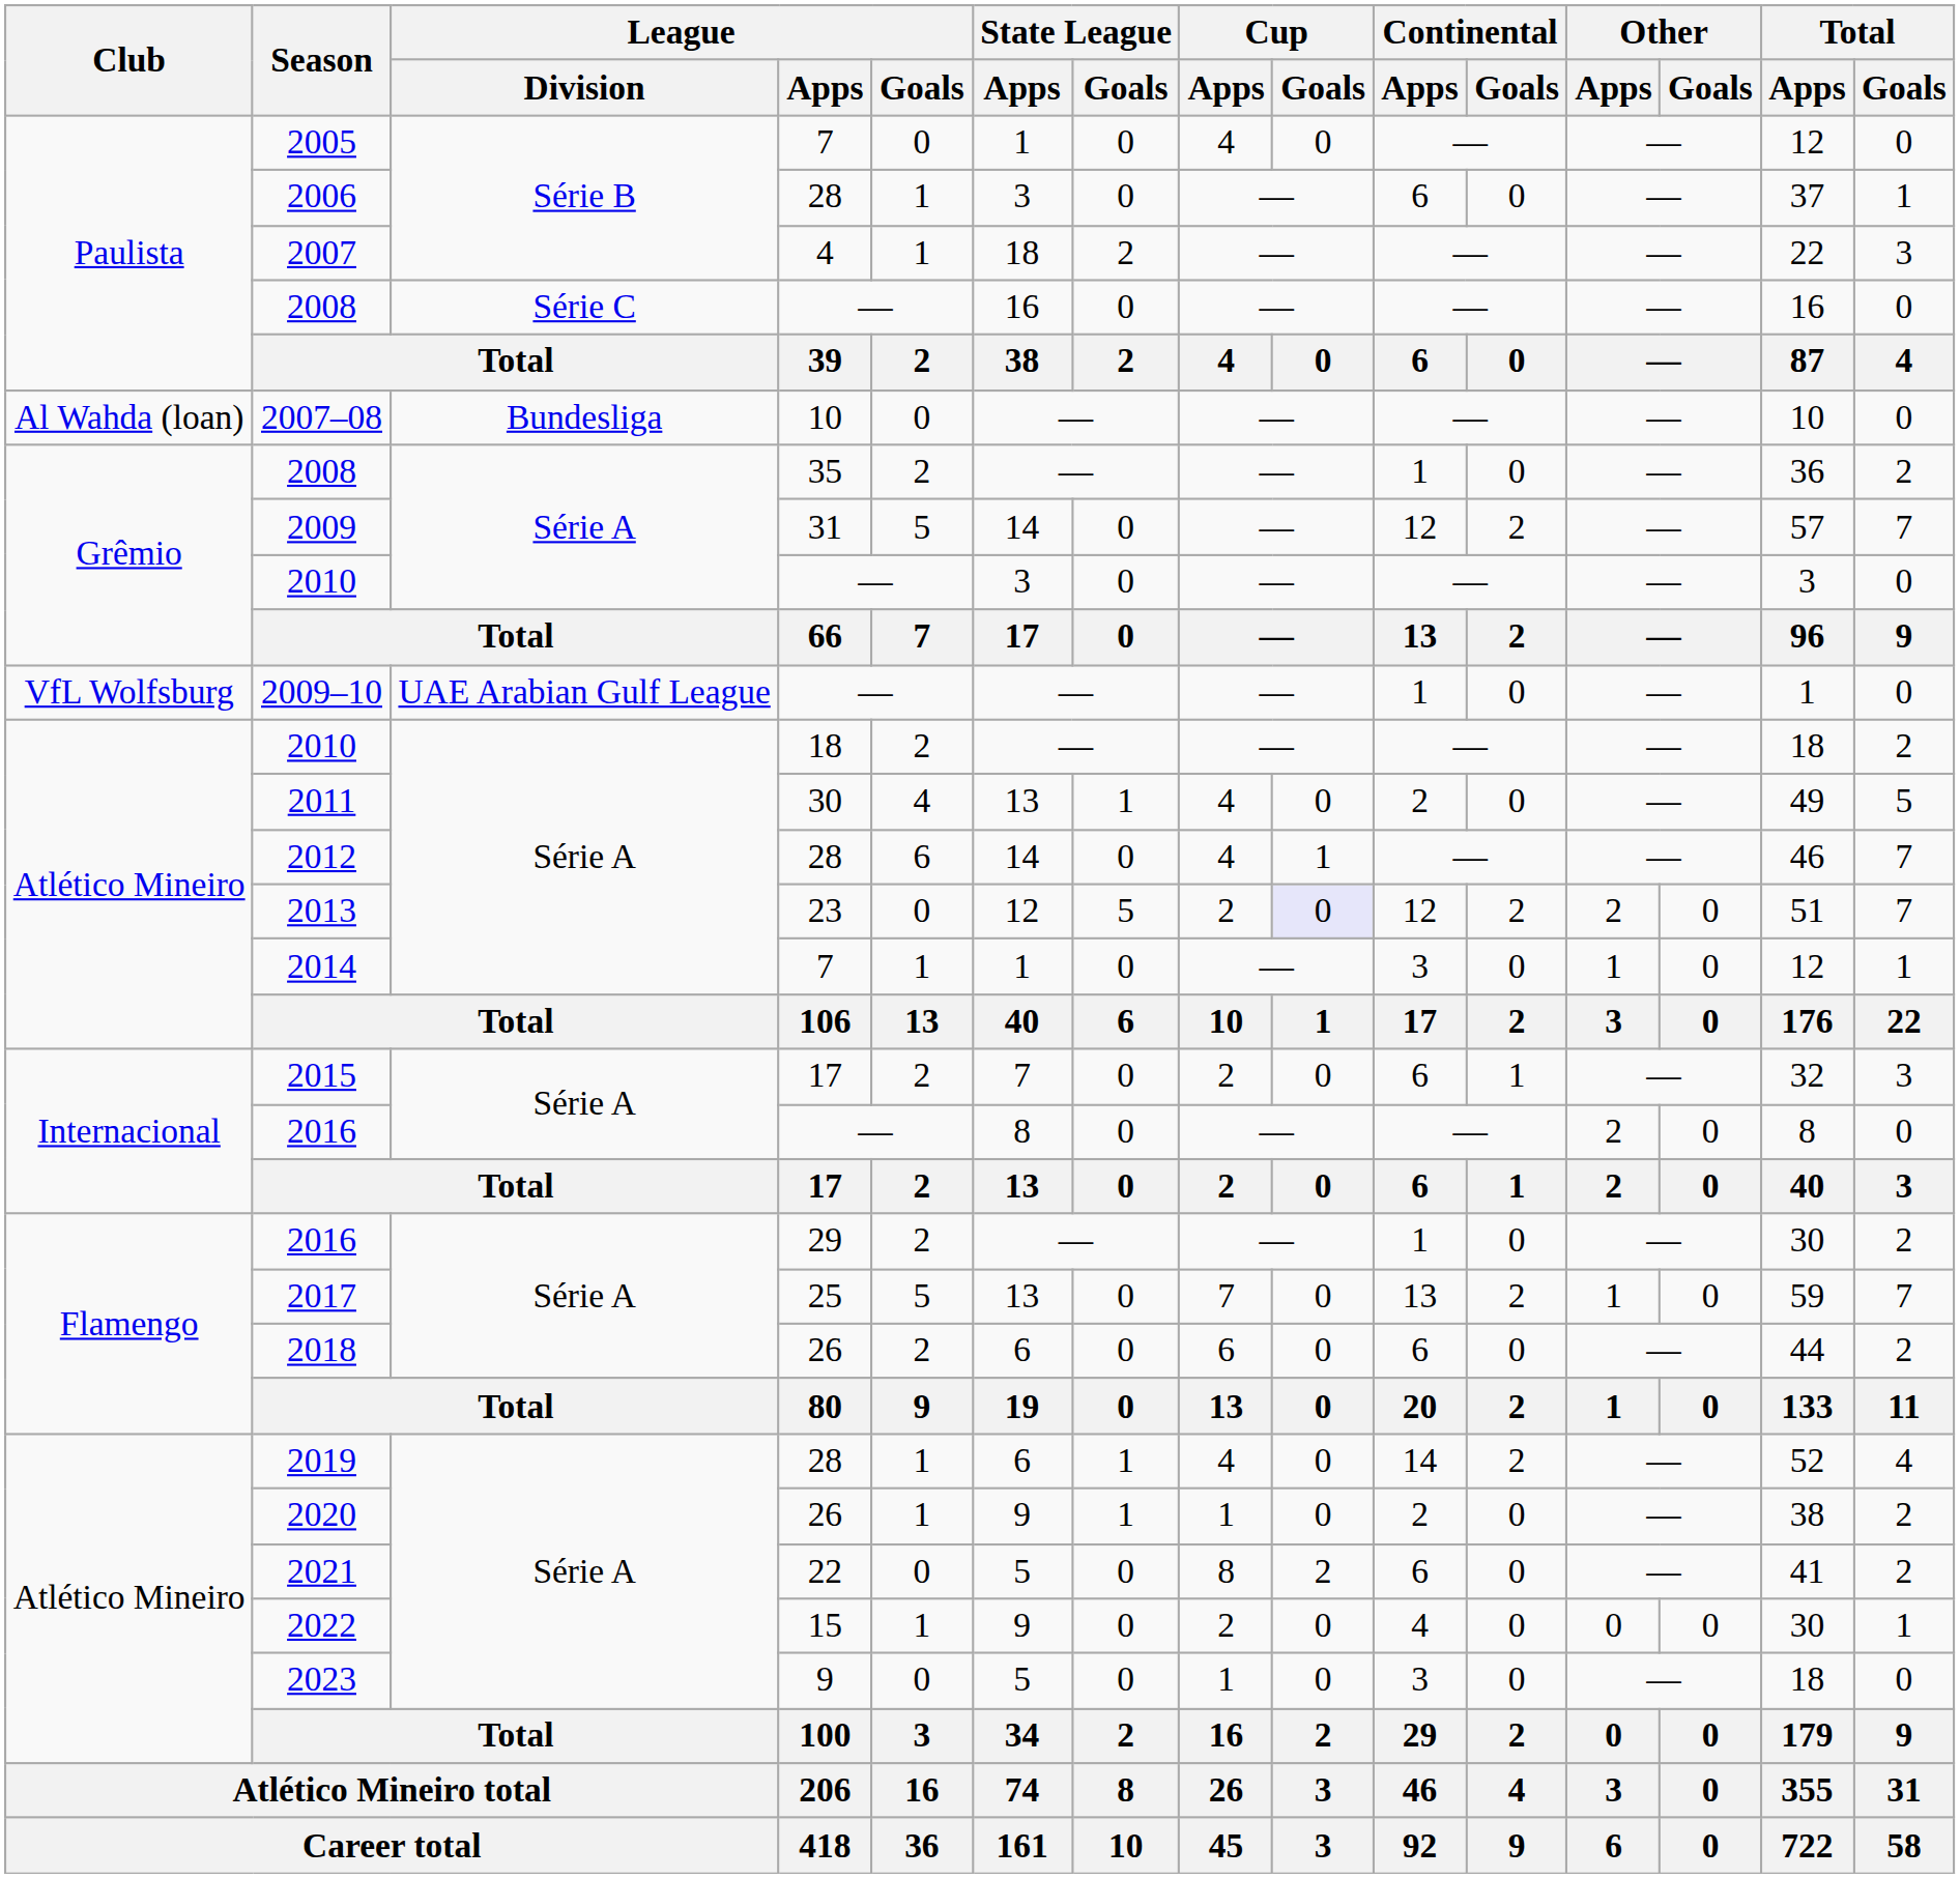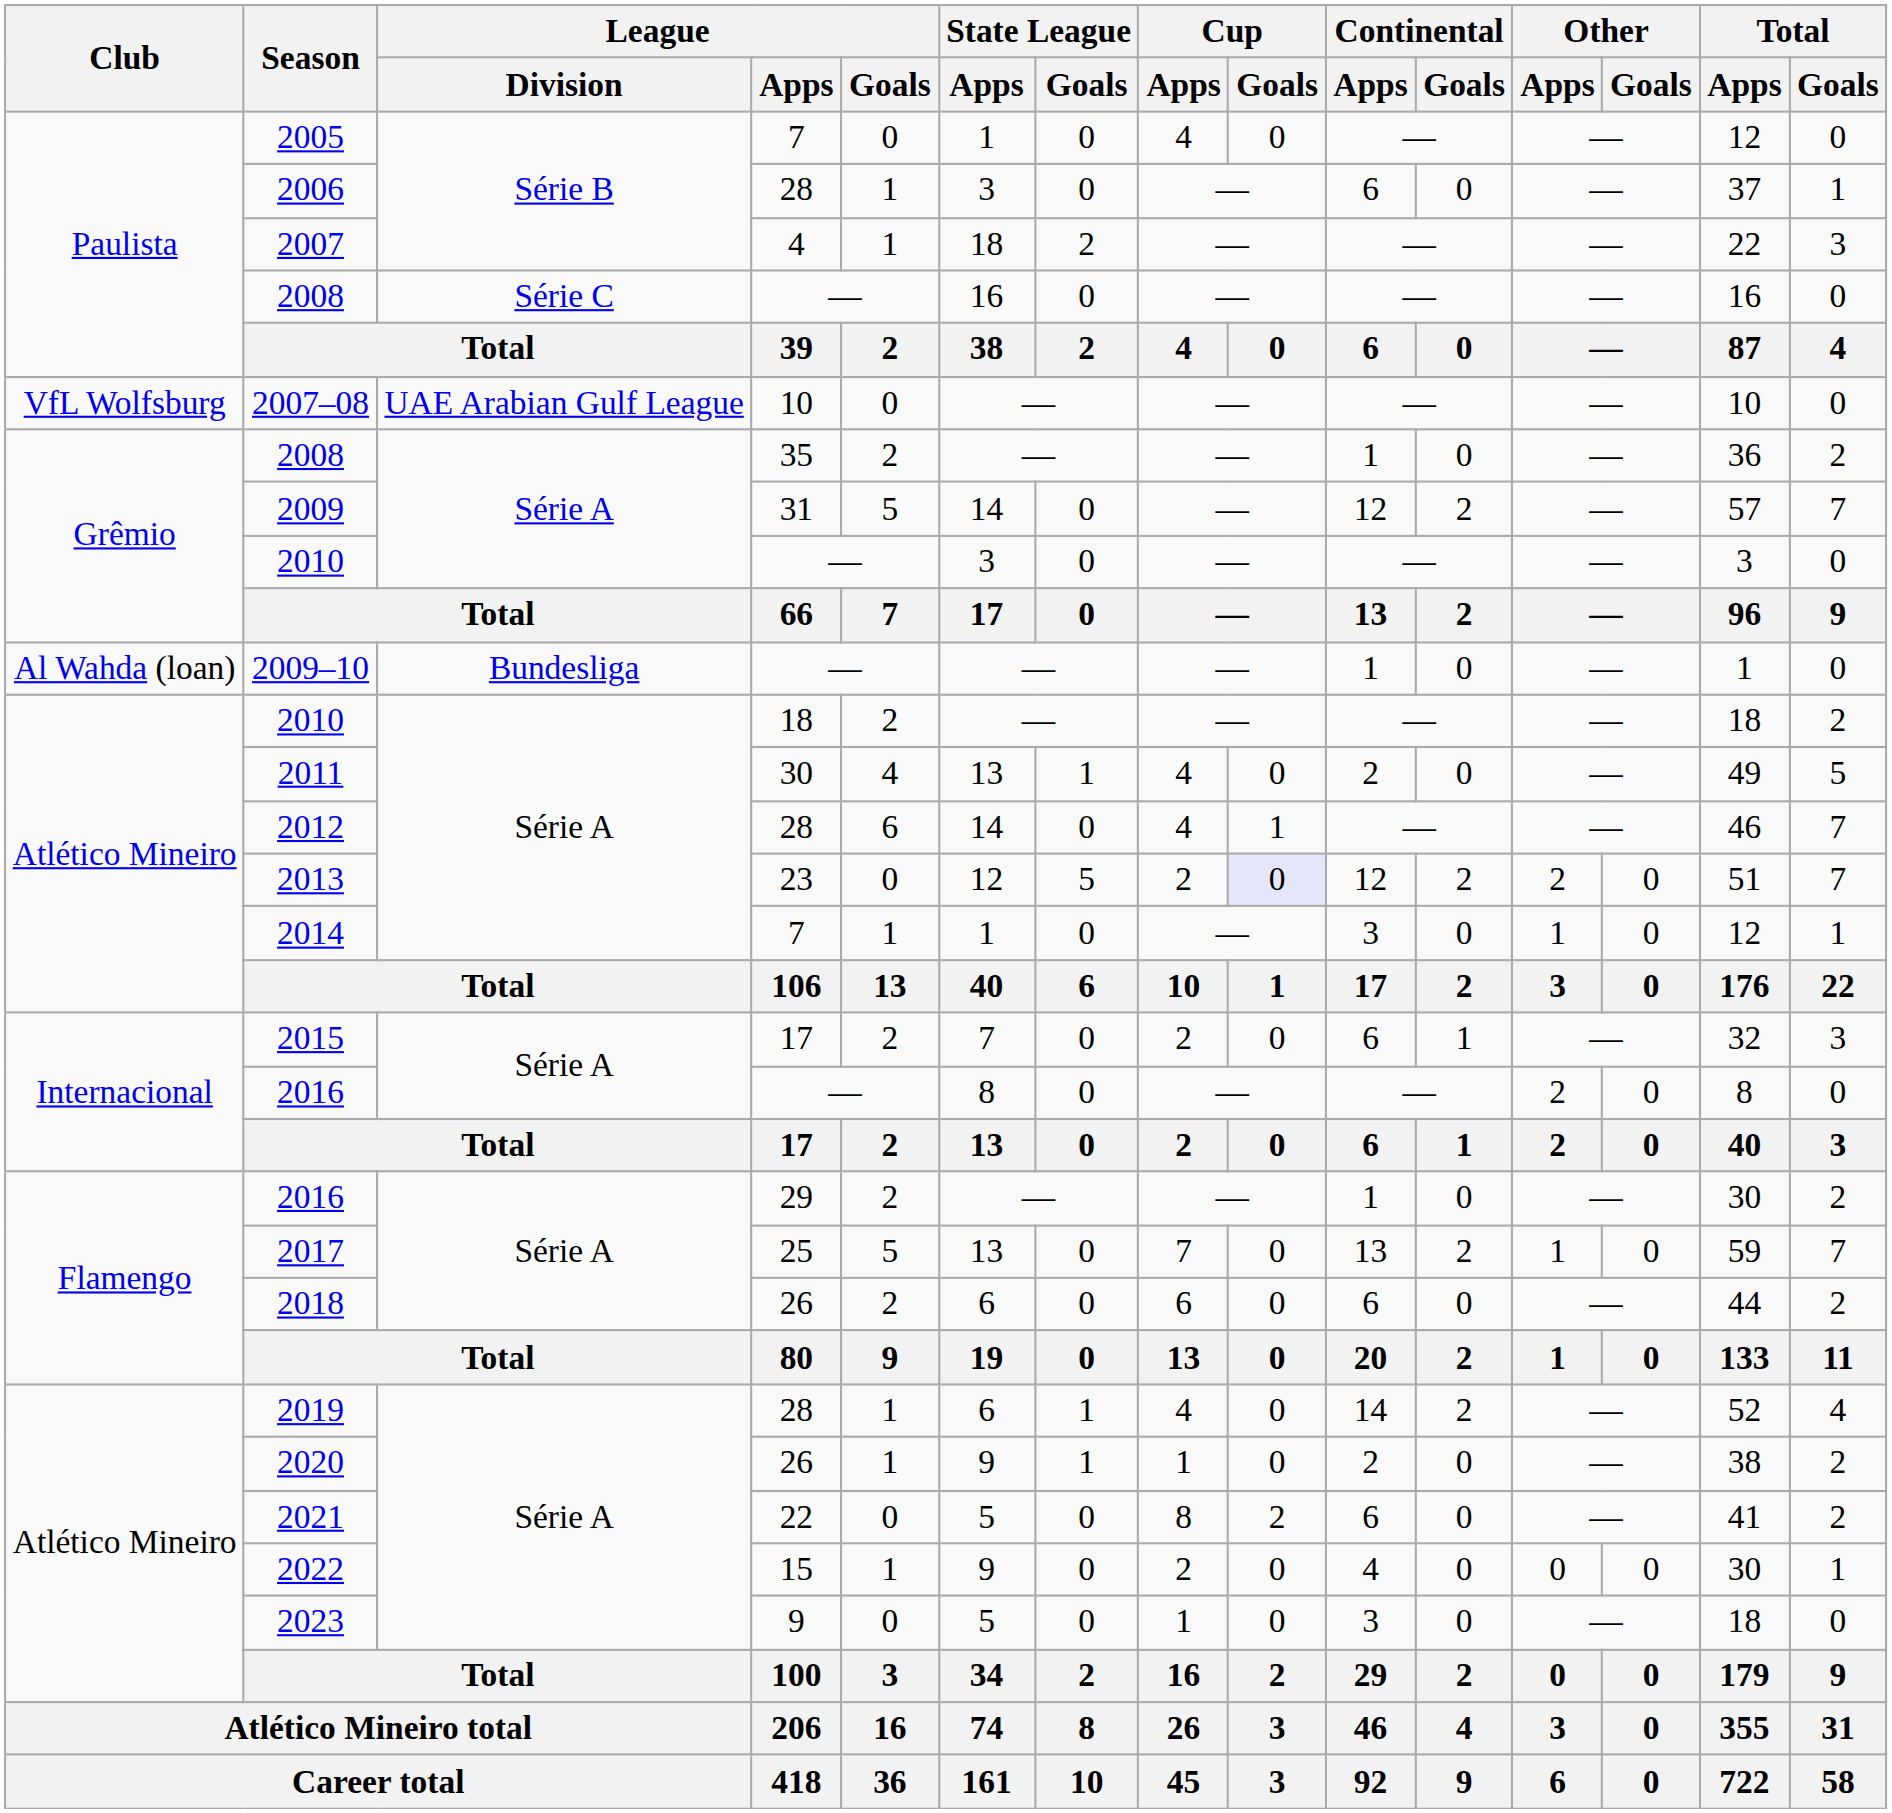 <table class="wikitable" style="text-align:center">
 <tr>
 <th rowspan="2">Club</th>
 <th rowspan="2">Season</th>
 <th colspan="3">League</th>
 <th colspan="2">State League</th>
 <th colspan="2">Cup</th>
 <th colspan="2">Continental</th>
 <th colspan="2">Other</th>
 <th colspan="2">Total</th>
 </tr>
 <tr>
 <th>Division</th>
 <th>Apps</th>
 <th>Goals</th>
 <th>Apps</th>
 <th>Goals</th>
 <th>Apps</th>
 <th>Goals</th>
 <th>Apps</th>
 <th>Goals</th>
 <th>Apps</th>
 <th>Goals</th>
 <th>Apps</th>
 <th>Goals</th>
 </tr>
 <tr>
 <td rowspan="5"><a href='#'>Paulista</a></td>
 <td><a href='#'>2005</a></td>
 <td rowspan="3"><a href='#'>Série B</a></td>
 <td>7</td>
 <td>0</td>
 <td>1</td>
 <td>0</td>
 <td>4</td>
 <td>0</td>
 <td colspan="2">—</td>
 <td colspan="2">—</td>
 <td>12</td>
 <td>0</td>
 </tr>
 <tr>
 <td><a href='#'>2006</a></td>
 <td>28</td>
 <td>1</td>
 <td>3</td>
 <td>0</td>
 <td colspan="2">—</td>
 <td>6</td>
 <td>0</td>
 <td colspan="2">—</td>
 <td>37</td>
 <td>1</td>
 </tr>
 <tr>
 <td><a href='#'>2007</a></td>
 <td>4</td>
 <td>1</td>
 <td>18</td>
 <td>2</td>
 <td colspan="2">—</td>
 <td colspan="2">—</td>
 <td colspan="2">—</td>
 <td>22</td>
 <td>3</td>
 </tr>
 <tr>
 <td><a href='#'>2008</a></td>
 <td><a href='#'>Série C</a></td>
 <td colspan="2">—</td>
 <td>16</td>
 <td>0</td>
 <td colspan="2">—</td>
 <td colspan="2">—</td>
 <td colspan="2">—</td>
 <td>16</td>
 <td>0</td>
 </tr>
 <tr>
 <th colspan="2">Total</th>
 <th>39</th>
 <th>2</th>
 <th>38</th>
 <th>2</th>
 <th>4</th>
 <th>0</th>
 <th>6</th>
 <th>0</th>
 <th colspan="2">—</th>
 <th>87</th>
 <th>4</th>
 </tr>
 <tr>
-<td><a href='#'>Al Wahda</a> (loan)</td>
+<td><a href='#'>VfL Wolfsburg</a></td>
 <td><a href='#'>2007–08</a></td>
-<td><a href='#'>Bundesliga</a></td>
+<td><a href='#'>UAE Arabian Gulf League</a></td>
 <td>10</td>
 <td>0</td>
 <td colspan="2">—</td>
 <td colspan="2">—</td>
 <td colspan="2">—</td>
 <td colspan="2">—</td>
 <td>10</td>
 <td>0</td>
 </tr>
 <tr>
 <td rowspan="4"><a href='#'>Grêmio</a></td>
 <td><a href='#'>2008</a></td>
 <td rowspan="3"><a href='#'>Série A</a></td>
 <td>35</td>
 <td>2</td>
 <td colspan="2">—</td>
 <td colspan="2">—</td>
 <td>1</td>
 <td>0</td>
 <td colspan="2">—</td>
 <td>36</td>
 <td>2</td>
 </tr>
 <tr>
 <td><a href='#'>2009</a></td>
 <td>31</td>
 <td>5</td>
 <td>14</td>
 <td>0</td>
 <td colspan="2">—</td>
 <td>12</td>
 <td>2</td>
 <td colspan="2">—</td>
 <td>57</td>
 <td>7</td>
 </tr>
 <tr>
 <td><a href='#'>2010</a></td>
 <td colspan="2">—</td>
 <td>3</td>
 <td>0</td>
 <td colspan="2">—</td>
 <td colspan="2">—</td>
 <td colspan="2">—</td>
 <td>3</td>
 <td>0</td>
 </tr>
 <tr>
 <th colspan="2">Total</th>
 <th>66</th>
 <th>7</th>
 <th>17</th>
 <th>0</th>
 <th colspan="2">—</th>
 <th>13</th>
 <th>2</th>
 <th colspan="2">—</th>
 <th>96</th>
 <th>9</th>
 </tr>
 <tr>
-<td><a href='#'>VfL Wolfsburg</a></td>
+<td><a href='#'>Al Wahda</a> (loan)</td>
 <td><a href='#'>2009–10</a></td>
-<td><a href='#'>UAE Arabian Gulf League</a></td>
+<td><a href='#'>Bundesliga</a></td>
 <td colspan="2">—</td>
 <td colspan="2">—</td>
 <td colspan="2">—</td>
 <td>1</td>
 <td>0</td>
 <td colspan="2">—</td>
 <td>1</td>
 <td>0</td>
 </tr>
 <tr>
 <td rowspan="6"><a href='#'>Atlético Mineiro</a></td>
 <td><a href='#'>2010</a></td>
 <td rowspan="5">Série A</td>
 <td>18</td>
 <td>2</td>
 <td colspan="2">—</td>
 <td colspan="2">—</td>
 <td colspan="2">—</td>
 <td colspan="2">—</td>
 <td>18</td>
 <td>2</td>
 </tr>
 <tr>
 <td><a href='#'>2011</a></td>
 <td>30</td>
 <td>4</td>
 <td>13</td>
 <td>1</td>
 <td>4</td>
 <td>0</td>
 <td>2</td>
 <td>0</td>
 <td colspan="2">—</td>
 <td>49</td>
 <td>5</td>
 </tr>
 <tr>
 <td><a href='#'>2012</a></td>
 <td>28</td>
 <td>6</td>
 <td>14</td>
 <td>0</td>
 <td>4</td>
 <td>1</td>
 <td colspan="2">—</td>
 <td colspan="2">—</td>
 <td>46</td>
 <td>7</td>
 </tr>
 <tr>
 <td><a href='#'>2013</a></td>
 <td>23</td>
 <td>0</td>
 <td>12</td>
 <td>5</td>
 <td>2</td>
 <td style="background: lavender;">0</td>
 <td>12</td>
 <td>2</td>
 <td>2</td>
 <td>0</td>
 <td>51</td>
 <td>7</td>
 </tr>
 <tr>
 <td><a href='#'>2014</a></td>
 <td>7</td>
 <td>1</td>
 <td>1</td>
 <td>0</td>
 <td colspan="2">—</td>
 <td>3</td>
 <td>0</td>
 <td>1</td>
 <td>0</td>
 <td>12</td>
 <td>1</td>
 </tr>
 <tr>
 <th colspan="2">Total</th>
 <th>106</th>
 <th>13</th>
 <th>40</th>
 <th>6</th>
 <th>10</th>
 <th>1</th>
 <th>17</th>
 <th>2</th>
 <th>3</th>
 <th>0</th>
 <th>176</th>
 <th>22</th>
 </tr>
 <tr>
 <td rowspan="3"><a href='#'>Internacional</a></td>
 <td><a href='#'>2015</a></td>
 <td rowspan="2">Série A</td>
 <td>17</td>
 <td>2</td>
 <td>7</td>
 <td>0</td>
 <td>2</td>
 <td>0</td>
 <td>6</td>
 <td>1</td>
 <td colspan="2">—</td>
 <td>32</td>
 <td>3</td>
 </tr>
 <tr>
 <td><a href='#'>2016</a></td>
 <td colspan="2">—</td>
 <td>8</td>
 <td>0</td>
 <td colspan="2">—</td>
 <td colspan="2">—</td>
 <td>2</td>
 <td>0</td>
 <td>8</td>
 <td>0</td>
 </tr>
 <tr>
 <th colspan="2">Total</th>
 <th>17</th>
 <th>2</th>
 <th>13</th>
 <th>0</th>
 <th>2</th>
 <th>0</th>
 <th>6</th>
 <th>1</th>
 <th>2</th>
 <th>0</th>
 <th>40</th>
 <th>3</th>
 </tr>
 <tr>
 <td rowspan="4"><a href='#'>Flamengo</a></td>
 <td><a href='#'>2016</a></td>
 <td rowspan="3">Série A</td>
 <td>29</td>
 <td>2</td>
 <td colspan="2">—</td>
 <td colspan="2">—</td>
 <td>1</td>
 <td>0</td>
 <td colspan="2">—</td>
 <td>30</td>
 <td>2</td>
 </tr>
 <tr>
 <td><a href='#'>2017</a></td>
 <td>25</td>
 <td>5</td>
 <td>13</td>
 <td>0</td>
 <td>7</td>
 <td>0</td>
 <td>13</td>
 <td>2</td>
 <td>1</td>
 <td>0</td>
 <td>59</td>
 <td>7</td>
 </tr>
 <tr>
 <td><a href='#'>2018</a></td>
 <td>26</td>
 <td>2</td>
 <td>6</td>
 <td>0</td>
 <td>6</td>
 <td>0</td>
 <td>6</td>
 <td>0</td>
 <td colspan="2">—</td>
 <td>44</td>
 <td>2</td>
 </tr>
 <tr>
 <th colspan="2">Total</th>
 <th>80</th>
 <th>9</th>
 <th>19</th>
 <th>0</th>
 <th>13</th>
 <th>0</th>
 <th>20</th>
 <th>2</th>
 <th>1</th>
 <th>0</th>
 <th>133</th>
 <th>11</th>
 </tr>
 <tr>
 <td rowspan="6">Atlético Mineiro</td>
 <td><a href='#'>2019</a></td>
 <td rowspan="5">Série A</td>
 <td>28</td>
 <td>1</td>
 <td>6</td>
 <td>1</td>
 <td>4</td>
 <td>0</td>
 <td>14</td>
 <td>2</td>
 <td colspan="2">—</td>
 <td>52</td>
 <td>4</td>
 </tr>
 <tr>
 <td><a href='#'>2020</a></td>
 <td>26</td>
 <td>1</td>
 <td>9</td>
 <td>1</td>
 <td>1</td>
 <td>0</td>
 <td>2</td>
 <td>0</td>
 <td colspan="2">—</td>
 <td>38</td>
 <td>2</td>
 </tr>
 <tr>
 <td><a href='#'>2021</a></td>
 <td>22</td>
 <td>0</td>
 <td>5</td>
 <td>0</td>
 <td>8</td>
 <td>2</td>
 <td>6</td>
 <td>0</td>
 <td colspan="2">—</td>
 <td>41</td>
 <td>2</td>
 </tr>
 <tr>
 <td><a href='#'>2022</a></td>
 <td>15</td>
 <td>1</td>
 <td>9</td>
 <td>0</td>
 <td>2</td>
 <td>0</td>
 <td>4</td>
 <td>0</td>
 <td>0</td>
 <td>0</td>
 <td>30</td>
 <td>1</td>
 </tr>
 <tr>
 <td><a href='#'>2023</a></td>
 <td>9</td>
 <td>0</td>
 <td>5</td>
 <td>0</td>
 <td>1</td>
 <td>0</td>
 <td>3</td>
 <td>0</td>
 <td colspan="2">—</td>
 <td>18</td>
 <td>0</td>
 </tr>
 <tr>
 <th colspan="2">Total</th>
 <th>100</th>
 <th>3</th>
 <th>34</th>
 <th>2</th>
 <th>16</th>
 <th>2</th>
 <th>29</th>
 <th>2</th>
 <th>0</th>
 <th>0</th>
 <th>179</th>
 <th>9</th>
 </tr>
 <tr>
 <th colspan="3">Atlético Mineiro total</th>
 <th>206</th>
 <th>16</th>
 <th>74</th>
 <th>8</th>
 <th>26</th>
 <th>3</th>
 <th>46</th>
 <th>4</th>
 <th>3</th>
 <th>0</th>
 <th>355</th>
 <th>31</th>
 </tr>
 <tr>
 <th colspan="3">Career total</th>
 <th>418</th>
 <th>36</th>
 <th>161</th>
 <th>10</th>
 <th>45</th>
 <th>3</th>
 <th>92</th>
 <th>9</th>
 <th>6</th>
 <th>0</th>
 <th>722</th>
 <th>58</th>
 </tr>
 </table>
